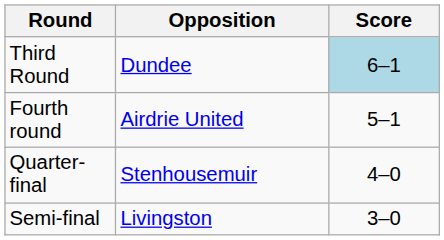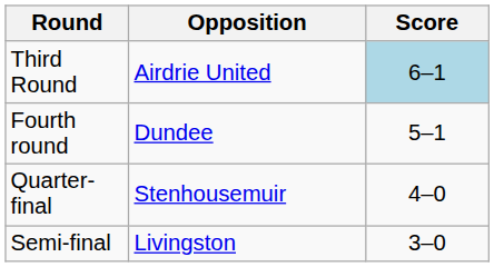 <table class="wikitable" style="text-align:left;margin-left:1em;float:right">
 <tr>
 <th width=80>Round</th>
 <th width=160>Opposition</th>
 <th width=80>Score</th>
 </tr>
 <tr>
 <td>Third Round</td>
-<td><a href='#'>Dundee</a></td>
+<td><a href='#'>Airdrie United</a></td>
 <td align=center style="background: lightblue;">6–1</td>
 </tr>
 <tr>
 <td>Fourth round</td>
-<td><a href='#'>Airdrie United</a></td>
+<td><a href='#'>Dundee</a></td>
 <td align=center>5–1</td>
 </tr>
 <tr>
 <td>Quarter-final</td>
 <td><a href='#'>Stenhousemuir</a></td>
 <td align=center>4–0</td>
 </tr>
 <tr>
 <td>Semi-final</td>
 <td><a href='#'>Livingston</a></td>
 <td align=center>3–0</td>
 </tr>
 </table>
